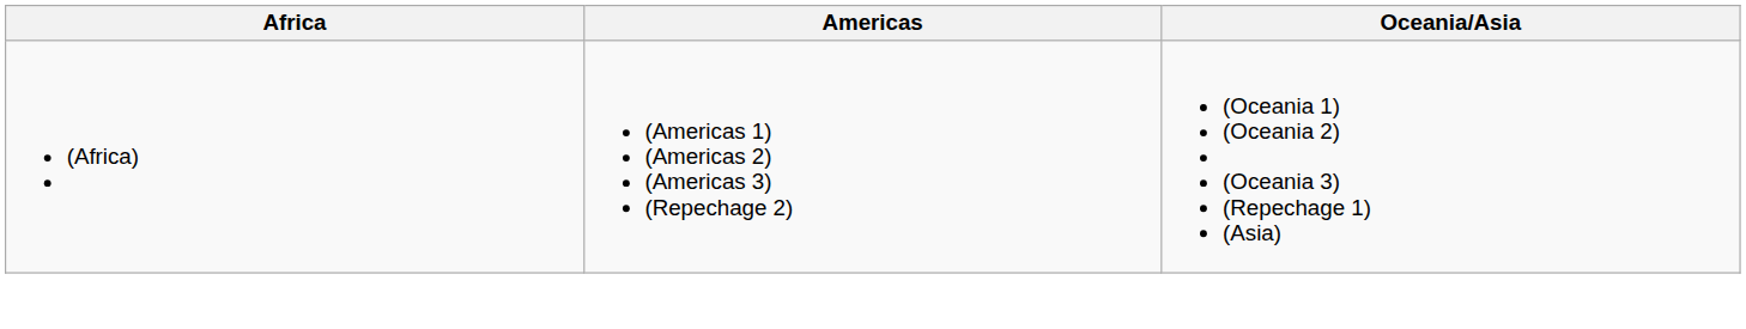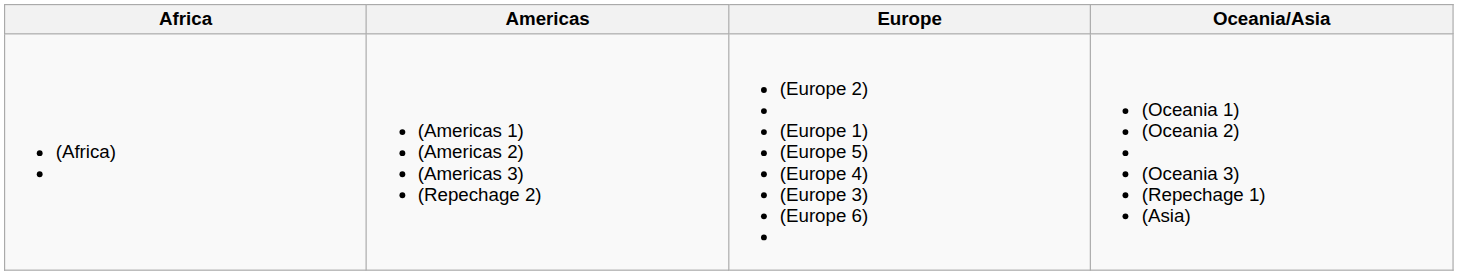 <table class="wikitable" style="width:98%">
 <tr>
 <th width=25%>Africa</th>
 <th width=25%>Americas</th>
+<th width=25%>Europe</th>
 <th width=25%>Oceania/Asia</th>
 </tr>
 <tr>
 <td><br><ul><li> (Africa)</li><li></li></ul></td>
 <td><br><ul><li> (Americas 1)</li><li> (Americas 2)</li><li> (Americas 3)</li><li> (Repechage 2)</li></ul></td>
+<td><br><ul><li> (Europe 2)</li><li></li><li> (Europe 1)</li><li> (Europe 5)</li><li> (Europe 4)</li><li> (Europe 3)</li><li> (Europe 6)</li><li></li></ul></td>
 <td><br><ul><li> (Oceania 1)</li><li> (Oceania 2)</li><li></li><li> (Oceania 3)</li><li> (Repechage 1)</li><li> (Asia)</li></ul></td>
 </tr>
 </table>
